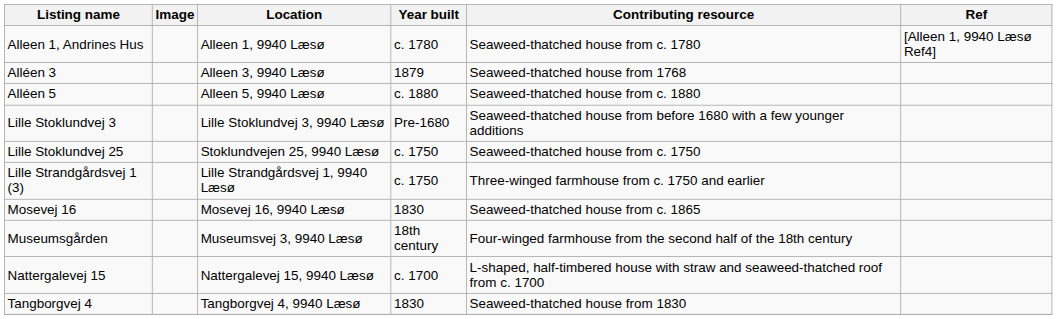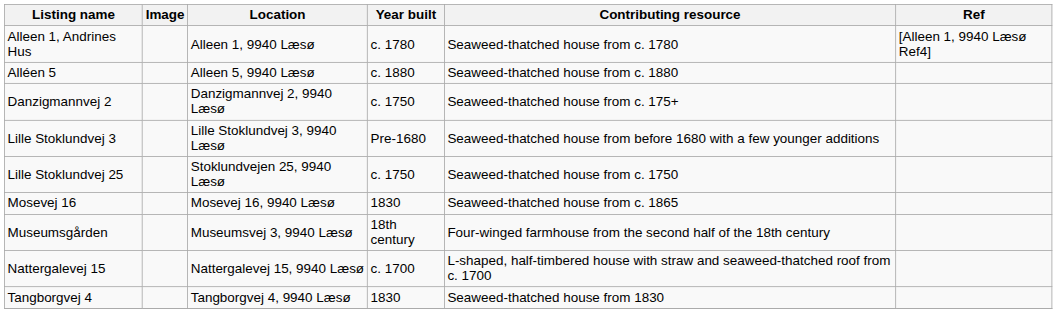 <table class="wikitable sortable">
 <tr>
 <th>Listing name</th>
 <th>Image</th>
 <th>Location</th>
 <th>Year built</th>
 <th>Contributing resource</th>
 <th>Ref</th>
 </tr>
 <tr>
 <td>Alleen 1, Andrines Hus</td>
 <td></td>
 <td>Alleen 1, 9940 Læsø</td>
 <td>c. 1780</td>
 <td>Seaweed-thatched house from c. 1780</td>
 <td>[Alleen 1, 9940 Læsø Ref4]</td>
 </tr>
 <tr>
-<td>Alléen 3</td>
-<td></td>
-<td>Alleen 3, 9940 Læsø</td>
-<td>1879</td>
-<td>Seaweed-thatched house from 1768</td>
-<td></td>
-</tr>
-<tr>
 <td>Alléen 5</td>
 <td></td>
 <td>Alleen 5, 9940 Læsø</td>
 <td>c. 1880</td>
 <td>Seaweed-thatched house from c. 1880</td>
+<td></td>
+</tr>
+<tr>
+<td>Danzigmannvej 2</td>
+<td></td>
+<td>Danzigmannvej 2, 9940 Læsø</td>
+<td>c. 1750</td>
+<td>Seaweed-thatched house from c. 175+</td>
 <td></td>
 </tr>
 <tr>
 <td>Lille Stoklundvej 3</td>
 <td></td>
 <td>Lille Stoklundvej 3, 9940 Læsø</td>
 <td>Pre-1680</td>
 <td>Seaweed-thatched  house from before 1680 with a few younger additions</td>
 <td></td>
 </tr>
 <tr>
 <td>Lille Stoklundvej 25</td>
 <td></td>
 <td>Stoklundvejen 25, 9940 Læsø</td>
 <td>c. 1750</td>
 <td>Seaweed-thatched house from c. 1750</td>
-<td></td>
-</tr>
-<tr>
-<td>Lille Strandgårdsvej 1 (3)</td>
-<td></td>
-<td>Lille Strandgårdsvej 1, 9940 Læsø</td>
-<td>c. 1750</td>
-<td>Three-winged farmhouse from c. 1750 and earlier</td>
 <td></td>
 </tr>
 <tr>
 <td>Mosevej 16</td>
 <td></td>
 <td>Mosevej 16, 9940 Læsø</td>
 <td>1830</td>
 <td>Seaweed-thatched house from c. 1865</td>
 <td></td>
 </tr>
 <tr>
 <td>Museumsgården</td>
 <td></td>
 <td>Museumsvej 3, 9940 Læsø</td>
 <td>18th century</td>
 <td>Four-winged farmhouse from the second half of the 18th century</td>
 <td></td>
 </tr>
 <tr>
 <td>Nattergalevej 15</td>
 <td></td>
 <td>Nattergalevej 15, 9940 Læsø</td>
 <td>c. 1700</td>
 <td>L-shaped, half-timbered house with straw and seaweed-thatched roof from c. 1700</td>
 <td></td>
 </tr>
 <tr>
 <td>Tangborgvej 4</td>
 <td></td>
 <td>Tangborgvej 4, 9940 Læsø</td>
 <td>1830</td>
 <td>Seaweed-thatched house from 1830</td>
 <td></td>
 </tr>
 <tr>
 </tr>
 </table>
